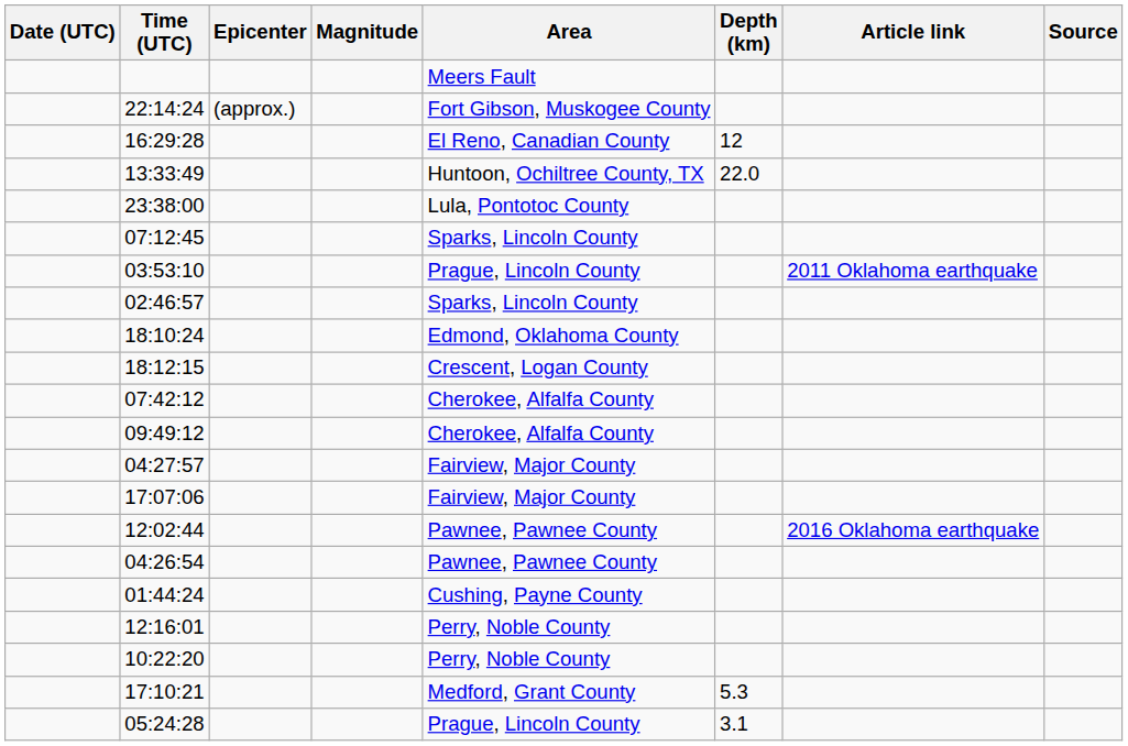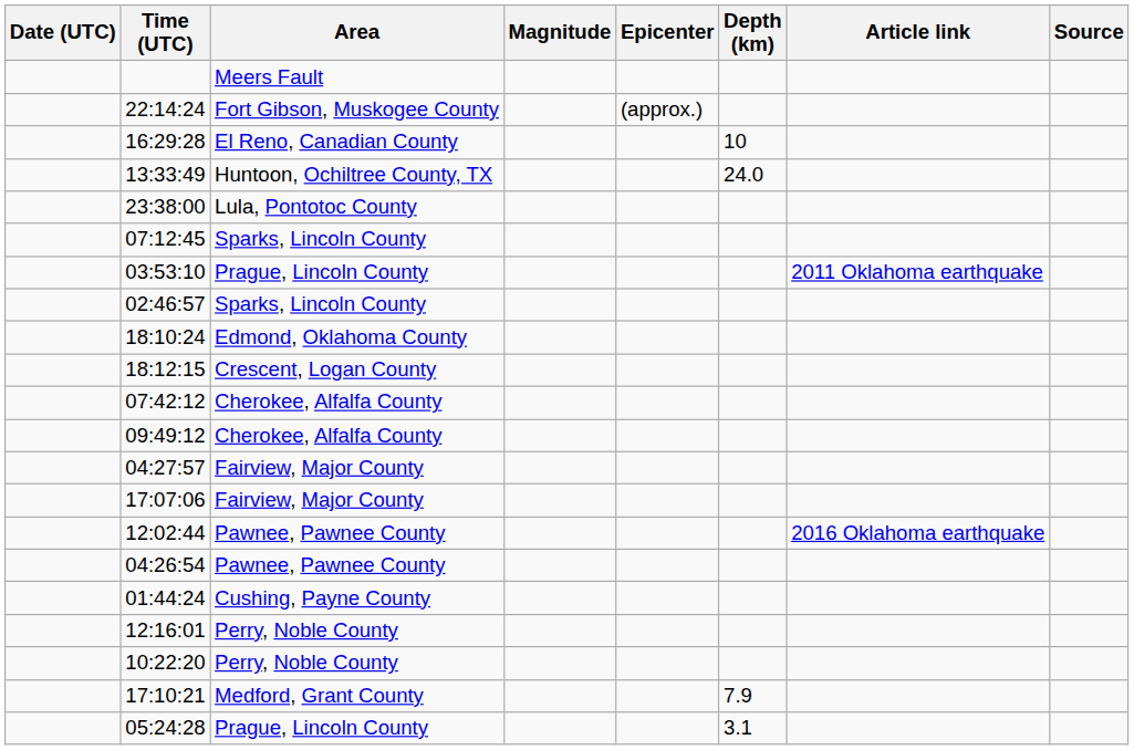 <table class="wikitable sortable">
 <tr>
 <th>Date (UTC)</th>
 <th>Time<br> (UTC)</th>
+<th>Area</th>
+<th>Magnitude</th>
 <th>Epicenter</th>
-<th>Magnitude</th>
-<th>Area</th>
 <th>Depth<br> (km)</th>
 <th>Article link</th>
 <th>Source</th>
 </tr>
 <tr>
 <td></td>
 <td></td>
+<td><a href='#'>Meers Fault</a></td>
 <td></td>
 <td></td>
-<td><a href='#'>Meers Fault</a></td>
 <td></td>
 <td></td>
 <td></td>
 </tr>
 <tr>
 <td></td>
 <td>22:14:24</td>
+<td><a href='#'>Fort Gibson</a>, <a href='#'>Muskogee County</a></td>
+<td></td>
 <td> (approx.)</td>
-<td></td>
-<td><a href='#'>Fort Gibson</a>, <a href='#'>Muskogee County</a></td>
 <td></td>
 <td></td>
 <td></td>
 </tr>
 <tr>
 <td></td>
 <td>16:29:28</td>
+<td><a href='#'>El Reno</a>, <a href='#'>Canadian County</a></td>
 <td></td>
 <td></td>
-<td><a href='#'>El Reno</a>, <a href='#'>Canadian County</a></td>
-<td>12</td>
+<td>10</td>
 <td></td>
 <td></td>
 </tr>
 <tr>
 <td></td>
 <td>13:33:49</td>
+<td>Huntoon, <a href='#'>Ochiltree County, TX</a></td>
 <td></td>
 <td></td>
-<td>Huntoon, <a href='#'>Ochiltree County, TX</a></td>
-<td>22.0</td>
+<td>24.0</td>
 <td></td>
 <td></td>
 </tr>
 <tr>
 <td></td>
 <td>23:38:00</td>
+<td>Lula, <a href='#'>Pontotoc County</a></td>
 <td></td>
 <td></td>
-<td>Lula, <a href='#'>Pontotoc County</a></td>
 <td></td>
 <td></td>
 <td></td>
 </tr>
 <tr>
 <td></td>
 <td>07:12:45</td>
+<td><a href='#'>Sparks</a>, <a href='#'>Lincoln County</a></td>
 <td></td>
 <td></td>
-<td><a href='#'>Sparks</a>, <a href='#'>Lincoln County</a></td>
 <td></td>
 <td></td>
 <td></td>
 </tr>
 <tr>
 <td></td>
 <td>03:53:10</td>
+<td><a href='#'>Prague</a>, <a href='#'>Lincoln County</a></td>
 <td></td>
 <td></td>
-<td><a href='#'>Prague</a>, <a href='#'>Lincoln County</a></td>
 <td></td>
 <td><a href='#'>2011 Oklahoma earthquake</a></td>
 <td></td>
 </tr>
 <tr>
 <td></td>
 <td>02:46:57</td>
+<td><a href='#'>Sparks</a>, <a href='#'>Lincoln County</a></td>
 <td></td>
 <td></td>
-<td><a href='#'>Sparks</a>, <a href='#'>Lincoln County</a></td>
 <td></td>
 <td></td>
 <td></td>
 </tr>
 <tr>
 <td></td>
 <td>18:10:24</td>
+<td><a href='#'>Edmond</a>, <a href='#'>Oklahoma County</a></td>
 <td></td>
 <td></td>
-<td><a href='#'>Edmond</a>, <a href='#'>Oklahoma County</a></td>
 <td></td>
 <td></td>
 <td></td>
 </tr>
 <tr>
 <td></td>
 <td>18:12:15</td>
+<td><a href='#'>Crescent</a>, <a href='#'>Logan County</a></td>
 <td></td>
 <td></td>
-<td><a href='#'>Crescent</a>, <a href='#'>Logan County</a></td>
 <td></td>
 <td></td>
 <td></td>
 </tr>
 <tr>
 <td></td>
 <td>07:42:12</td>
+<td><a href='#'>Cherokee</a>, <a href='#'>Alfalfa County</a></td>
 <td></td>
 <td></td>
-<td><a href='#'>Cherokee</a>, <a href='#'>Alfalfa County</a></td>
 <td></td>
 <td></td>
 <td></td>
 </tr>
 <tr>
 <td></td>
 <td>09:49:12</td>
+<td><a href='#'>Cherokee</a>, <a href='#'>Alfalfa County</a></td>
 <td></td>
 <td></td>
-<td><a href='#'>Cherokee</a>, <a href='#'>Alfalfa County</a></td>
 <td></td>
 <td></td>
 <td></td>
 </tr>
 <tr>
 <td></td>
 <td>04:27:57</td>
+<td><a href='#'>Fairview</a>, <a href='#'>Major County</a></td>
 <td></td>
 <td></td>
-<td><a href='#'>Fairview</a>, <a href='#'>Major County</a></td>
 <td></td>
 <td></td>
 <td></td>
 </tr>
 <tr>
 <td></td>
 <td>17:07:06</td>
+<td><a href='#'>Fairview</a>, <a href='#'>Major County</a></td>
 <td></td>
 <td></td>
-<td><a href='#'>Fairview</a>, <a href='#'>Major County</a></td>
 <td></td>
 <td></td>
 <td></td>
 </tr>
 <tr>
 <td></td>
 <td>12:02:44</td>
+<td><a href='#'>Pawnee</a>, <a href='#'>Pawnee County</a></td>
 <td></td>
 <td></td>
-<td><a href='#'>Pawnee</a>, <a href='#'>Pawnee County</a></td>
 <td></td>
 <td><a href='#'>2016 Oklahoma earthquake</a></td>
 <td></td>
 </tr>
 <tr>
 <td></td>
 <td>04:26:54</td>
+<td><a href='#'>Pawnee</a>, <a href='#'>Pawnee County</a></td>
 <td></td>
 <td></td>
-<td><a href='#'>Pawnee</a>, <a href='#'>Pawnee County</a></td>
 <td></td>
 <td></td>
 <td></td>
 </tr>
 <tr>
 <td></td>
 <td>01:44:24</td>
+<td><a href='#'>Cushing</a>, <a href='#'>Payne County</a></td>
 <td></td>
 <td></td>
-<td><a href='#'>Cushing</a>, <a href='#'>Payne County</a></td>
 <td></td>
 <td></td>
 <td></td>
 </tr>
 <tr>
 <td></td>
 <td>12:16:01</td>
+<td><a href='#'>Perry</a>, <a href='#'>Noble County</a></td>
 <td></td>
 <td></td>
-<td><a href='#'>Perry</a>, <a href='#'>Noble County</a></td>
 <td></td>
 <td></td>
 <td></td>
 </tr>
 <tr>
 <td></td>
 <td>10:22:20</td>
+<td><a href='#'>Perry</a>, <a href='#'>Noble County</a></td>
 <td></td>
 <td></td>
-<td><a href='#'>Perry</a>, <a href='#'>Noble County</a></td>
 <td></td>
 <td></td>
 <td></td>
 </tr>
 <tr>
 <td></td>
 <td>17:10:21</td>
+<td><a href='#'>Medford</a>, <a href='#'>Grant County</a></td>
 <td></td>
 <td></td>
-<td><a href='#'>Medford</a>, <a href='#'>Grant County</a></td>
-<td>5.3</td>
+<td>7.9</td>
 <td></td>
 <td></td>
 </tr>
 <tr>
 <td></td>
 <td>05:24:28</td>
+<td><a href='#'>Prague</a>, <a href='#'>Lincoln County</a></td>
 <td></td>
 <td></td>
-<td><a href='#'>Prague</a>, <a href='#'>Lincoln County</a></td>
 <td>3.1</td>
 <td></td>
 <td></td>
 </tr>
 </table>
